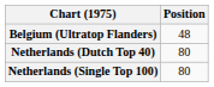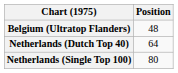 <table class="wikitable sortable plainrowheaders" style="text-align:center">
 <tr>
 <th scope="col">Chart (1975)</th>
 <th scope="col">Position</th>
 </tr>
 <tr>
 <th scope="row">Belgium (Ultratop Flanders)</th>
 <td>48</td>
 </tr>
 <tr>
 <th scope="row">Netherlands (Dutch Top 40)</th>
-<td>80</td>
+<td>64</td>
 </tr>
 <tr>
 <th scope="row">Netherlands (Single Top 100)</th>
 <td>80</td>
 </tr>
 </table>
